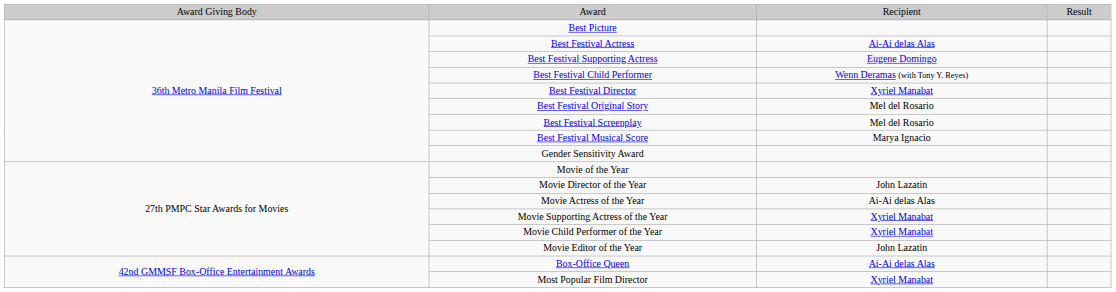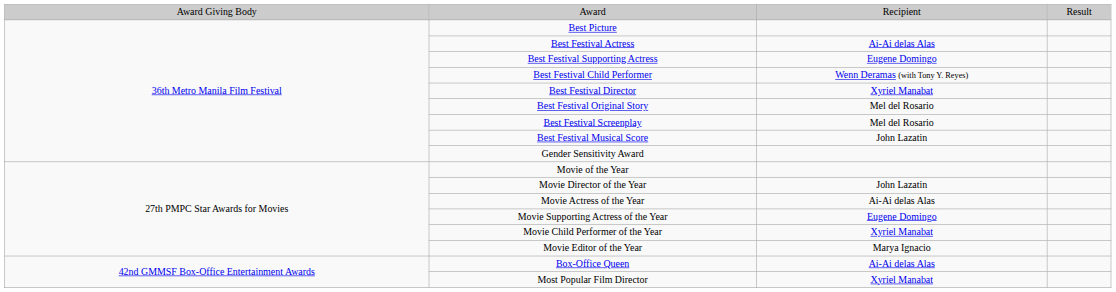 <table class="wikitable" style="text-align:center" width="90%">
 <tr bgcolor="#CCCCCC">
 <td>Award Giving Body</td>
 <td>Award</td>
 <td>Recipient</td>
 <td>Result</td>
 </tr>
 <tr>
 <td rowspan=9><a href='#'>36th Metro Manila Film Festival</a></td>
 <td><a href='#'>Best Picture</a></td>
 <td></td>
 <td></td>
 </tr>
 <tr>
 <td><a href='#'>Best Festival Actress</a></td>
 <td><a href='#'>Ai-Ai delas Alas</a></td>
 <td></td>
 </tr>
 <tr>
 <td><a href='#'>Best Festival Supporting Actress</a></td>
 <td><a href='#'>Eugene Domingo</a></td>
 <td></td>
 </tr>
 <tr>
 <td><a href='#'>Best Festival Child Performer</a></td>
 <td><a href='#'>Wenn Deramas</a> <small>(with Tony Y. Reyes)</small></td>
 <td></td>
 </tr>
 <tr>
 <td><a href='#'>Best Festival Director</a></td>
 <td><a href='#'>Xyriel Manabat</a></td>
 <td></td>
 </tr>
 <tr>
 <td><a href='#'>Best Festival Original Story</a></td>
 <td>Mel del Rosario</td>
 <td></td>
 </tr>
 <tr>
 <td><a href='#'>Best Festival Screenplay</a></td>
 <td>Mel del Rosario</td>
 <td></td>
 </tr>
 <tr>
 <td><a href='#'>Best Festival Musical Score</a></td>
-<td>Marya Ignacio</td>
+<td>John Lazatin</td>
 <td></td>
 </tr>
 <tr>
 <td>Gender Sensitivity Award</td>
 <td></td>
 <td></td>
 </tr>
 <tr>
 <td rowspan=6>27th PMPC Star Awards for Movies</td>
 <td>Movie of the Year</td>
 <td></td>
 <td></td>
 </tr>
 <tr>
 <td>Movie Director of the Year</td>
 <td>John Lazatin</td>
 <td></td>
 </tr>
 <tr>
 <td>Movie Actress of the Year</td>
 <td>Ai-Ai delas Alas</td>
 <td></td>
 </tr>
 <tr>
 <td>Movie Supporting Actress of the Year</td>
-<td><a href='#'>Xyriel Manabat</a></td>
+<td><a href='#'>Eugene Domingo</a></td>
 <td></td>
 </tr>
 <tr>
 <td>Movie Child Performer of the Year</td>
 <td><a href='#'>Xyriel Manabat</a></td>
 <td></td>
 </tr>
 <tr>
 <td>Movie Editor of the Year</td>
-<td>John Lazatin</td>
+<td>Marya Ignacio</td>
 <td></td>
 </tr>
 <tr>
 <td rowspan=2 align=center><a href='#'>42nd GMMSF Box-Office Entertainment Awards</a></td>
 <td><a href='#'>Box-Office Queen</a></td>
 <td align=center><a href='#'>Ai-Ai delas Alas</a></td>
 <td></td>
 </tr>
 <tr>
 <td>Most Popular Film Director</td>
 <td><a href='#'>Xyriel Manabat</a></td>
 <td></td>
 </tr>
 </table>
